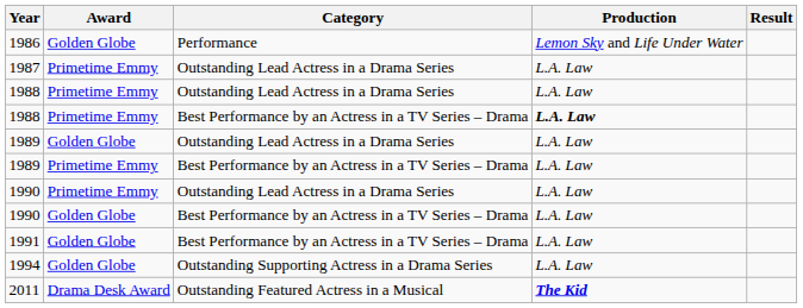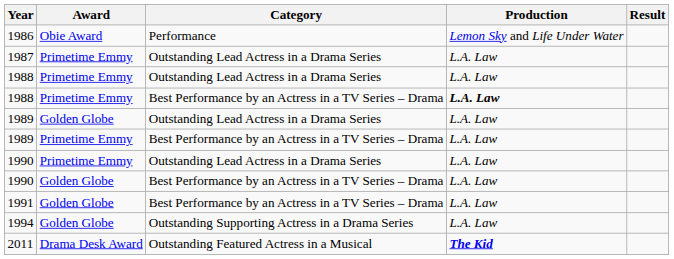 <table class="wikitable sortable">
 <tr>
 <th>Year</th>
 <th>Award</th>
 <th>Category</th>
 <th>Production</th>
 <th>Result</th>
 </tr>
 <tr>
 <td>1986</td>
-<td><a href='#'>Golden Globe</a></td>
+<td><a href='#'>Obie Award</a></td>
 <td>Performance</td>
 <td><em><a href='#'>Lemon Sky</a></em> and <em>Life Under Water</em></td>
 <td></td>
 </tr>
 <tr>
 <td>1987</td>
 <td><a href='#'>Primetime Emmy</a></td>
 <td>Outstanding Lead Actress in a Drama Series</td>
 <td><em>L.A. Law</em></td>
 <td></td>
 </tr>
 <tr>
 <td>1988</td>
 <td><a href='#'>Primetime Emmy</a></td>
 <td>Outstanding Lead Actress in a Drama Series</td>
 <td><em>L.A. Law</em></td>
 <td></td>
 </tr>
 <tr>
 <td>1988</td>
 <td><a href='#'>Primetime Emmy</a></td>
 <td>Best Performance by an Actress in a TV Series – Drama</td>
 <td><strong><em>L.A. Law</em></strong></td>
 <td></td>
 </tr>
 <tr>
 <td>1989</td>
 <td><a href='#'>Golden Globe</a></td>
 <td>Outstanding Lead Actress in a Drama Series</td>
 <td><em>L.A. Law</em></td>
 <td></td>
 </tr>
 <tr>
 <td>1989</td>
 <td><a href='#'>Primetime Emmy</a></td>
 <td>Best Performance by an Actress in a TV Series – Drama</td>
 <td><em>L.A. Law</em></td>
 <td></td>
 </tr>
 <tr>
 <td>1990</td>
 <td><a href='#'>Primetime Emmy</a></td>
 <td>Outstanding Lead Actress in a Drama Series</td>
 <td><em>L.A. Law</em></td>
 <td></td>
 </tr>
 <tr>
 <td>1990</td>
 <td><a href='#'>Golden Globe</a></td>
 <td>Best Performance by an Actress in a TV Series – Drama</td>
 <td><em>L.A. Law</em></td>
 <td></td>
 </tr>
 <tr>
 <td>1991</td>
 <td><a href='#'>Golden Globe</a></td>
 <td>Best Performance by an Actress in a TV Series – Drama</td>
 <td><em>L.A. Law</em></td>
 <td></td>
 </tr>
 <tr>
 <td>1994</td>
 <td><a href='#'>Golden Globe</a></td>
 <td>Outstanding Supporting Actress in a Drama Series</td>
 <td><em>L.A. Law</em></td>
 <td></td>
 </tr>
 <tr>
 <td>2011</td>
 <td><a href='#'>Drama Desk Award</a></td>
 <td>Outstanding Featured Actress in a Musical</td>
 <td><strong><em><a href='#'>The Kid</a></em></strong></td>
 <td></td>
 </tr>
 </table>
